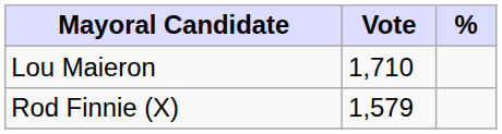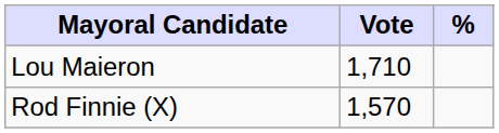 <table class="wikitable">
 <tr>
 <th style="background:#ddf; width:200px;">Mayoral Candidate </th>
 <th style="background:#ddf; width:50px;">Vote</th>
 <th style="background:#ddf; width:30px;">%</th>
 </tr>
 <tr>
 <td>Lou Maieron</td>
 <td>1,710</td>
 <td></td>
 </tr>
 <tr>
 <td>Rod Finnie (X)</td>
-<td>1,579</td>
+<td>1,570</td>
 <td></td>
 </tr>
 </table>
